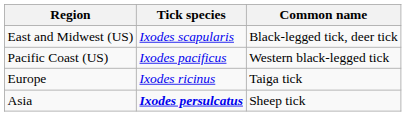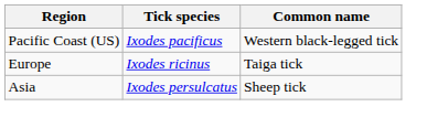 <table class="wikitable">
 <tr>
 <th>Region</th>
 <th>Tick species</th>
 <th>Common name</th>
-</tr>
-<tr>
-<td>East and Midwest (US)</td>
-<td><em><a href='#'>Ixodes scapularis</a></em></td>
-<td>Black-legged tick, deer tick</td>
 </tr>
 <tr>
 <td>Pacific Coast (US)</td>
 <td><em><a href='#'>Ixodes pacificus</a></em></td>
 <td>Western black-legged tick</td>
 </tr>
 <tr>
 <td>Europe</td>
 <td><em><a href='#'>Ixodes ricinus</a></em></td>
 <td>Taiga tick</td>
 </tr>
 <tr>
 <td>Asia</td>
-<td><strong><em><a href='#'>Ixodes persulcatus</a></em></strong></td>
+<td><em><a href='#'>Ixodes persulcatus</a></em></td>
 <td>Sheep tick</td>
 </tr>
 </table>
